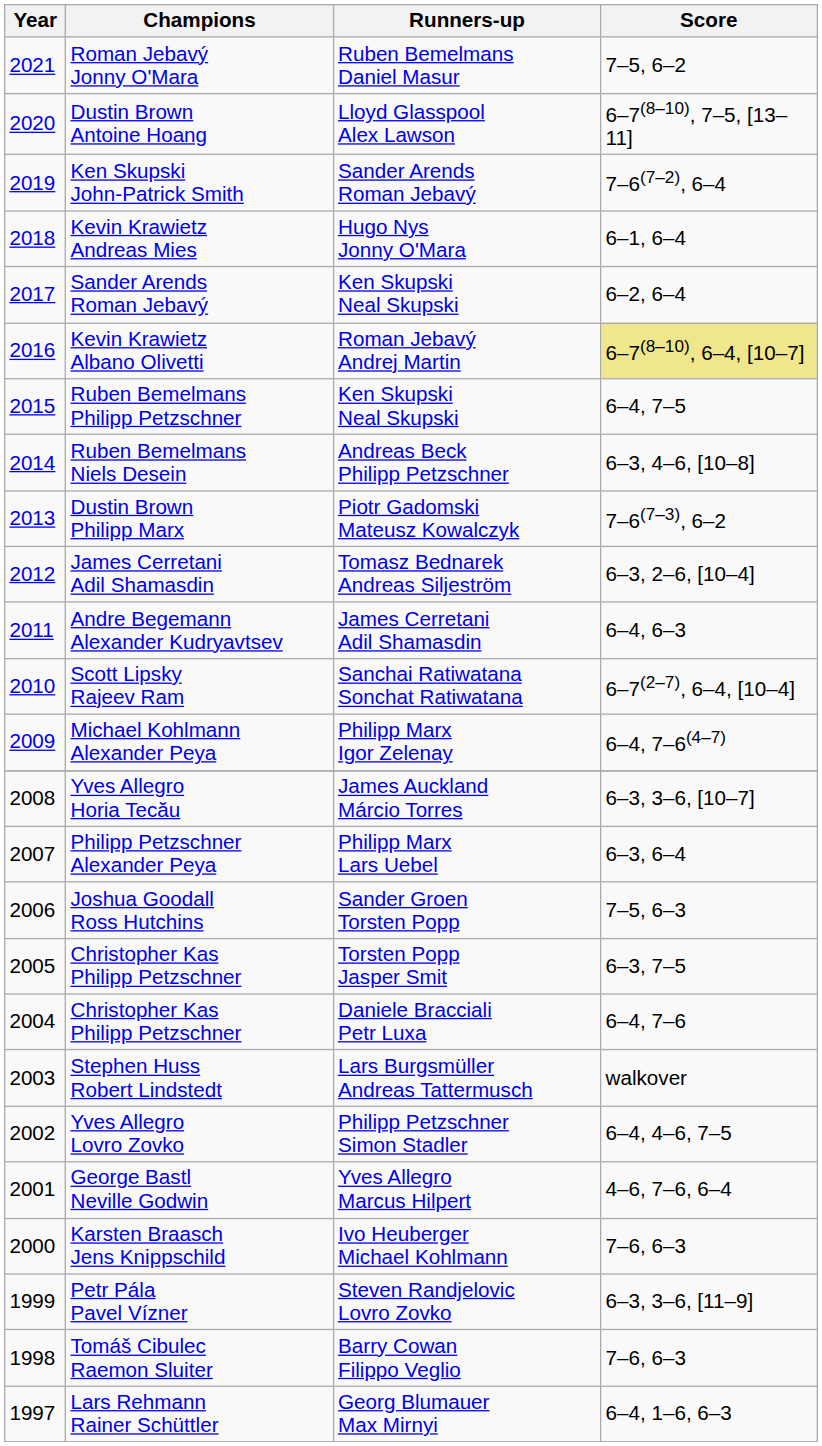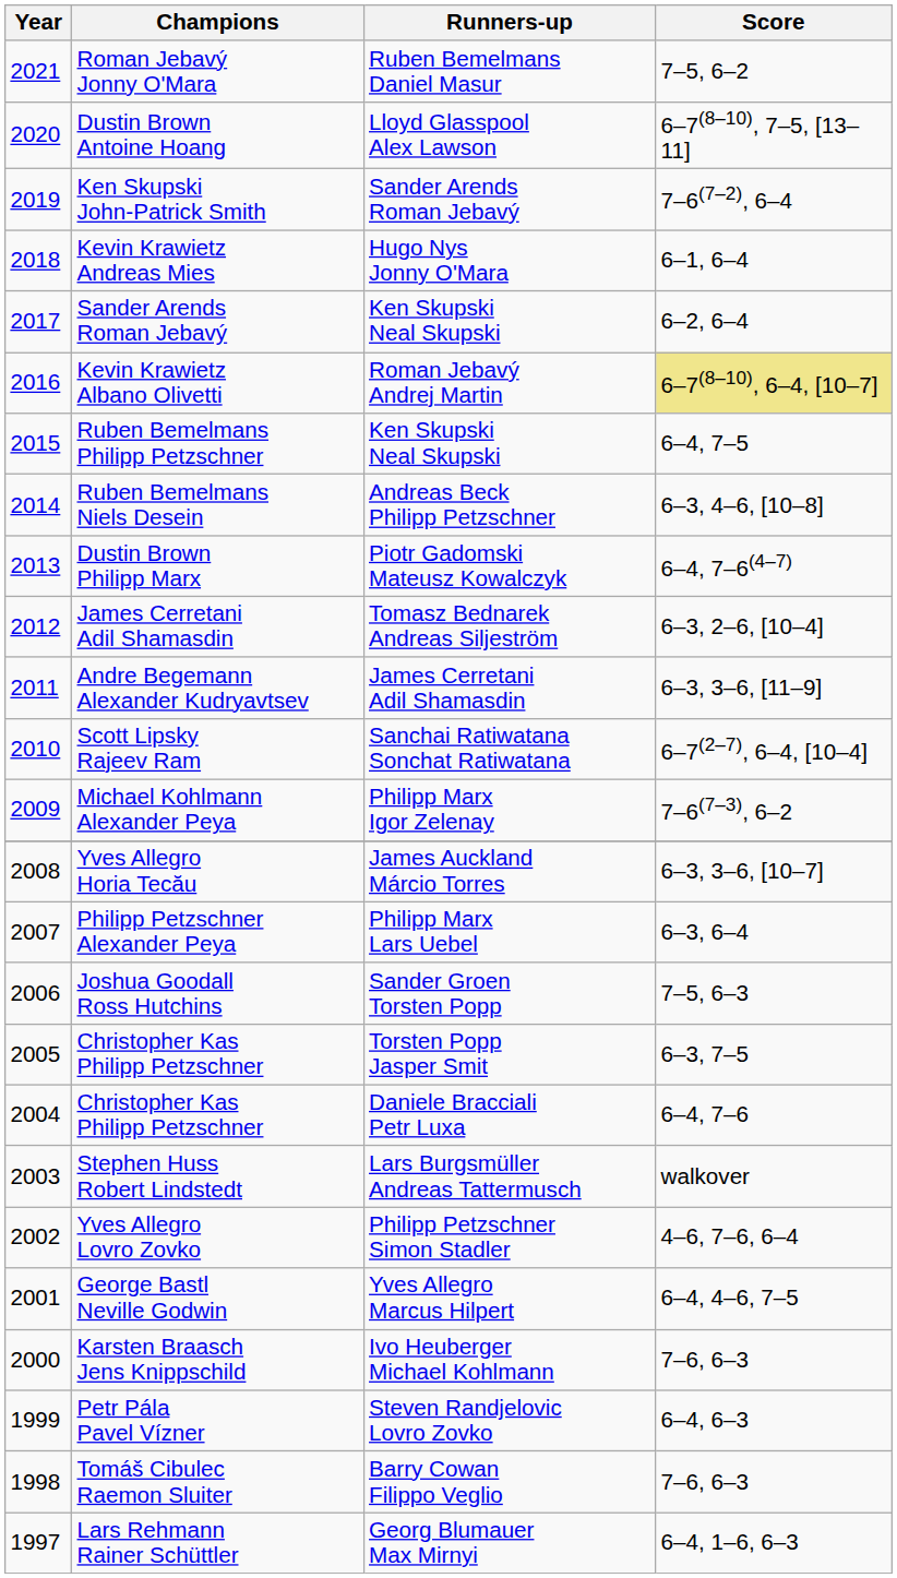 <table class="wikitable">
 <tr>
 <th style="width:40px">Year</th>
 <th style="width:200px">Champions</th>
 <th style="width:200px">Runners-up</th>
 <th style="width:160px" class="unsortable">Score</th>
 </tr>
 <tr>
 <td><a href='#'>2021</a></td>
 <td> <a href='#'>Roman Jebavý</a> <br>  <a href='#'>Jonny O'Mara</a></td>
 <td> <a href='#'>Ruben Bemelmans</a> <br>  <a href='#'>Daniel Masur</a></td>
 <td>7–5, 6–2</td>
 </tr>
 <tr>
 <td><a href='#'>2020</a></td>
 <td> <a href='#'>Dustin Brown</a> <br>  <a href='#'>Antoine Hoang</a></td>
 <td> <a href='#'>Lloyd Glasspool</a> <br>  <a href='#'>Alex Lawson</a></td>
 <td>6–7<sup>(8–10)</sup>, 7–5, [13–11]</td>
 </tr>
 <tr>
 <td><a href='#'>2019</a></td>
 <td> <a href='#'>Ken Skupski</a> <br>  <a href='#'>John-Patrick Smith</a></td>
 <td> <a href='#'>Sander Arends</a> <br>  <a href='#'>Roman Jebavý</a></td>
 <td>7–6<sup>(7–2)</sup>, 6–4</td>
 </tr>
 <tr>
 <td><a href='#'>2018</a></td>
 <td> <a href='#'>Kevin Krawietz</a> <br>  <a href='#'>Andreas Mies</a></td>
 <td> <a href='#'>Hugo Nys</a> <br>  <a href='#'>Jonny O'Mara</a></td>
 <td>6–1, 6–4</td>
 </tr>
 <tr>
 <td><a href='#'>2017</a></td>
 <td> <a href='#'>Sander Arends</a> <br>  <a href='#'>Roman Jebavý</a></td>
 <td> <a href='#'>Ken Skupski</a> <br>  <a href='#'>Neal Skupski</a></td>
 <td>6–2, 6–4</td>
 </tr>
 <tr>
 <td><a href='#'>2016</a></td>
 <td> <a href='#'>Kevin Krawietz</a> <br>  <a href='#'>Albano Olivetti</a></td>
 <td> <a href='#'>Roman Jebavý</a> <br>  <a href='#'>Andrej Martin</a></td>
 <td style="background: khaki;">6–7<sup>(8–10)</sup>, 6–4, [10–7]</td>
 </tr>
 <tr>
 <td><a href='#'>2015</a></td>
 <td> <a href='#'>Ruben Bemelmans</a> <br>  <a href='#'>Philipp Petzschner</a></td>
 <td> <a href='#'>Ken Skupski</a> <br>  <a href='#'>Neal Skupski</a></td>
 <td>6–4, 7–5</td>
 </tr>
 <tr>
 <td><a href='#'>2014</a></td>
 <td> <a href='#'>Ruben Bemelmans</a> <br>  <a href='#'>Niels Desein</a></td>
 <td> <a href='#'>Andreas Beck</a> <br>  <a href='#'>Philipp Petzschner</a></td>
 <td>6–3, 4–6, [10–8]</td>
 </tr>
 <tr>
 <td><a href='#'>2013</a></td>
 <td> <a href='#'>Dustin Brown</a> <br>  <a href='#'>Philipp Marx</a></td>
 <td> <a href='#'>Piotr Gadomski</a> <br>  <a href='#'>Mateusz Kowalczyk</a></td>
-<td>7–6<sup>(7–3)</sup>, 6–2</td>
+<td>6–4, 7–6<sup>(4–7)</sup></td>
 </tr>
 <tr>
 <td><a href='#'>2012</a></td>
 <td> <a href='#'>James Cerretani</a> <br>  <a href='#'>Adil Shamasdin</a></td>
 <td> <a href='#'>Tomasz Bednarek</a> <br>  <a href='#'>Andreas Siljeström</a></td>
 <td>6–3, 2–6, [10–4]</td>
 </tr>
 <tr>
 <td><a href='#'>2011</a></td>
 <td> <a href='#'>Andre Begemann</a> <br>  <a href='#'>Alexander Kudryavtsev</a></td>
 <td> <a href='#'>James Cerretani</a> <br>  <a href='#'>Adil Shamasdin</a></td>
-<td>6–4, 6–3</td>
+<td>6–3, 3–6, [11–9]</td>
 </tr>
 <tr>
 <td><a href='#'>2010</a></td>
 <td> <a href='#'>Scott Lipsky</a> <br>  <a href='#'>Rajeev Ram</a></td>
 <td> <a href='#'>Sanchai Ratiwatana</a> <br>  <a href='#'>Sonchat Ratiwatana</a></td>
 <td>6–7<sup>(2–7)</sup>, 6–4, [10–4]</td>
 </tr>
 <tr>
 <td><a href='#'>2009</a></td>
 <td> <a href='#'>Michael Kohlmann</a> <br>  <a href='#'>Alexander Peya</a></td>
 <td> <a href='#'>Philipp Marx</a> <br>  <a href='#'>Igor Zelenay</a></td>
-<td>6–4, 7–6<sup>(4–7)</sup></td>
+<td>7–6<sup>(7–3)</sup>, 6–2</td>
 </tr>
 <tr>
 </tr>
 <tr>
 <td>2008</td>
 <td> <a href='#'>Yves Allegro</a> <br>  <a href='#'>Horia Tecău</a></td>
 <td> <a href='#'>James Auckland</a> <br>  <a href='#'>Márcio Torres</a></td>
 <td>6–3, 3–6, [10–7]</td>
 </tr>
 <tr>
 <td>2007</td>
 <td> <a href='#'>Philipp Petzschner</a> <br>  <a href='#'>Alexander Peya</a></td>
 <td> <a href='#'>Philipp Marx</a> <br>  <a href='#'>Lars Uebel</a></td>
 <td>6–3, 6–4</td>
 </tr>
 <tr>
 <td>2006</td>
 <td> <a href='#'>Joshua Goodall</a> <br>  <a href='#'>Ross Hutchins</a></td>
 <td> <a href='#'>Sander Groen</a> <br>  <a href='#'>Torsten Popp</a></td>
 <td>7–5, 6–3</td>
 </tr>
 <tr>
 <td>2005</td>
 <td> <a href='#'>Christopher Kas</a> <br>  <a href='#'>Philipp Petzschner</a></td>
 <td> <a href='#'>Torsten Popp</a> <br>  <a href='#'>Jasper Smit</a></td>
 <td>6–3, 7–5</td>
 </tr>
 <tr>
 <td>2004</td>
 <td> <a href='#'>Christopher Kas</a> <br>  <a href='#'>Philipp Petzschner</a></td>
 <td> <a href='#'>Daniele Bracciali</a> <br>  <a href='#'>Petr Luxa</a></td>
 <td>6–4, 7–6</td>
 </tr>
 <tr>
 <td>2003</td>
 <td> <a href='#'>Stephen Huss</a> <br>  <a href='#'>Robert Lindstedt</a></td>
 <td> <a href='#'>Lars Burgsmüller</a> <br>  <a href='#'>Andreas Tattermusch</a></td>
 <td>walkover</td>
 </tr>
 <tr>
 <td>2002</td>
 <td> <a href='#'>Yves Allegro</a> <br>  <a href='#'>Lovro Zovko</a></td>
 <td> <a href='#'>Philipp Petzschner</a> <br>  <a href='#'>Simon Stadler</a></td>
-<td>6–4, 4–6, 7–5</td>
+<td>4–6, 7–6, 6–4</td>
 </tr>
 <tr>
 <td>2001</td>
 <td> <a href='#'>George Bastl</a> <br>  <a href='#'>Neville Godwin</a></td>
 <td> <a href='#'>Yves Allegro</a> <br>  <a href='#'>Marcus Hilpert</a></td>
-<td>4–6, 7–6, 6–4</td>
+<td>6–4, 4–6, 7–5</td>
 </tr>
 <tr>
 <td>2000</td>
 <td> <a href='#'>Karsten Braasch</a> <br>  <a href='#'>Jens Knippschild</a></td>
 <td> <a href='#'>Ivo Heuberger</a> <br>  <a href='#'>Michael Kohlmann</a></td>
 <td>7–6, 6–3</td>
 </tr>
 <tr>
 <td>1999</td>
 <td> <a href='#'>Petr Pála</a> <br>  <a href='#'>Pavel Vízner</a></td>
 <td> <a href='#'>Steven Randjelovic</a> <br>  <a href='#'>Lovro Zovko</a></td>
-<td>6–3, 3–6, [11–9]</td>
+<td>6–4, 6–3</td>
 </tr>
 <tr>
 <td>1998</td>
 <td> <a href='#'>Tomáš Cibulec</a> <br>  <a href='#'>Raemon Sluiter</a></td>
 <td> <a href='#'>Barry Cowan</a> <br>  <a href='#'>Filippo Veglio</a></td>
 <td>7–6, 6–3</td>
 </tr>
 <tr>
 <td>1997</td>
 <td> <a href='#'>Lars Rehmann</a> <br>  <a href='#'>Rainer Schüttler</a></td>
 <td> <a href='#'>Georg Blumauer</a> <br>  <a href='#'>Max Mirnyi</a></td>
 <td>6–4, 1–6, 6–3</td>
 </tr>
 </table>
